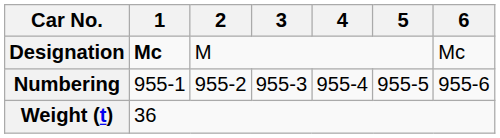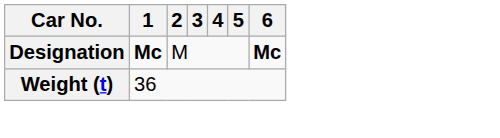 <table class="wikitable">
 <tr>
 <th>Car No.</th>
 <th>1</th>
 <th>2</th>
 <th>3</th>
 <th>4</th>
 <th>5</th>
 <th>6</th>
 </tr>
 <tr>
 <th>Designation</th>
 <td><strong>Mc</strong></td>
 <td colspan="4">M</td>
-<td>Mc</td>
-</tr>
-<tr>
-<th>Numbering</th>
-<td>955-1</td>
-<td>955-2</td>
-<td>955-3</td>
-<td>955-4</td>
-<td>955-5</td>
-<td>955-6</td>
+<td><strong>Mc</strong></td>
 </tr>
 <tr>
 <th>Weight (<a href='#'>t</a>)</th>
 <td colspan="6">36</td>
 </tr>
 </table>
